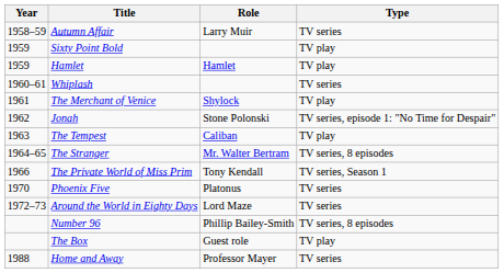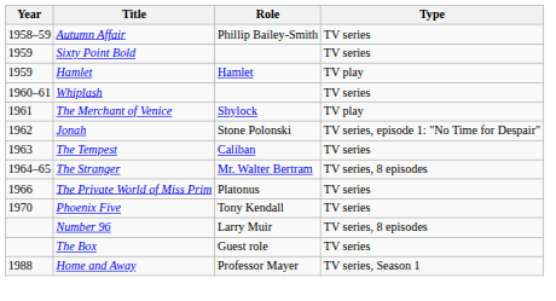 <table class="wikitable">
 <tr>
 <th>Year</th>
 <th>Title</th>
 <th>Role</th>
 <th>Type</th>
 </tr>
 <tr>
 <td>1958–59</td>
 <td><em><a href='#'>Autumn Affair</a></em></td>
-<td>Larry Muir</td>
+<td>Phillip Bailey-Smith</td>
 <td>TV series</td>
 </tr>
 <tr>
 <td>1959</td>
 <td><em><a href='#'>Sixty Point Bold</a></em></td>
 <td></td>
-<td>TV play</td>
+<td>TV series</td>
 </tr>
 <tr>
 <td>1959</td>
 <td><em><a href='#'>Hamlet</a></em></td>
 <td><a href='#'>Hamlet</a></td>
 <td>TV play</td>
 </tr>
 <tr>
 <td>1960–61</td>
 <td><em><a href='#'>Whiplash</a></em></td>
 <td></td>
 <td>TV series</td>
 </tr>
 <tr>
 <td>1961</td>
 <td><em><a href='#'>The Merchant of Venice</a></em></td>
 <td><a href='#'>Shylock</a></td>
 <td>TV play</td>
 </tr>
 <tr>
 <td>1962</td>
 <td><em><a href='#'>Jonah</a></em></td>
 <td>Stone Polonski</td>
 <td>TV series, episode 1: "No Time for Despair"</td>
 </tr>
 <tr>
 <td>1963</td>
 <td><em><a href='#'>The Tempest</a></em></td>
 <td><a href='#'>Caliban</a></td>
-<td>TV play</td>
+<td>TV series</td>
 </tr>
 <tr>
 <td>1964–65</td>
 <td><em><a href='#'>The Stranger</a></em></td>
 <td><a href='#'>Mr. Walter Bertram</a></td>
 <td>TV series, 8 episodes</td>
 </tr>
 <tr>
 <td>1966</td>
 <td><em><a href='#'>The Private World of Miss Prim</a></em></td>
-<td>Tony Kendall</td>
-<td>TV series, Season 1</td>
+<td>Platonus</td>
+<td>TV series</td>
 </tr>
 <tr>
 <td>1970</td>
 <td><em><a href='#'>Phoenix Five</a></em></td>
-<td>Platonus</td>
-<td>TV series</td>
-</tr>
-<tr>
-<td>1972–73</td>
-<td><em><a href='#'>Around the World in Eighty Days</a></em></td>
-<td>Lord Maze</td>
+<td>Tony Kendall</td>
 <td>TV series</td>
 </tr>
 <tr>
 <td></td>
 <td><em><a href='#'>Number 96</a></em></td>
-<td>Phillip Bailey-Smith</td>
+<td>Larry Muir</td>
 <td>TV series, 8 episodes</td>
 </tr>
 <tr>
 <td></td>
 <td><em><a href='#'>The Box</a></em></td>
 <td>Guest role</td>
-<td>TV play</td>
+<td>TV series</td>
 </tr>
 <tr>
 <td>1988</td>
 <td><em><a href='#'>Home and Away</a></em></td>
 <td>Professor Mayer</td>
-<td>TV series</td>
+<td>TV series, Season 1</td>
 </tr>
 </table>
